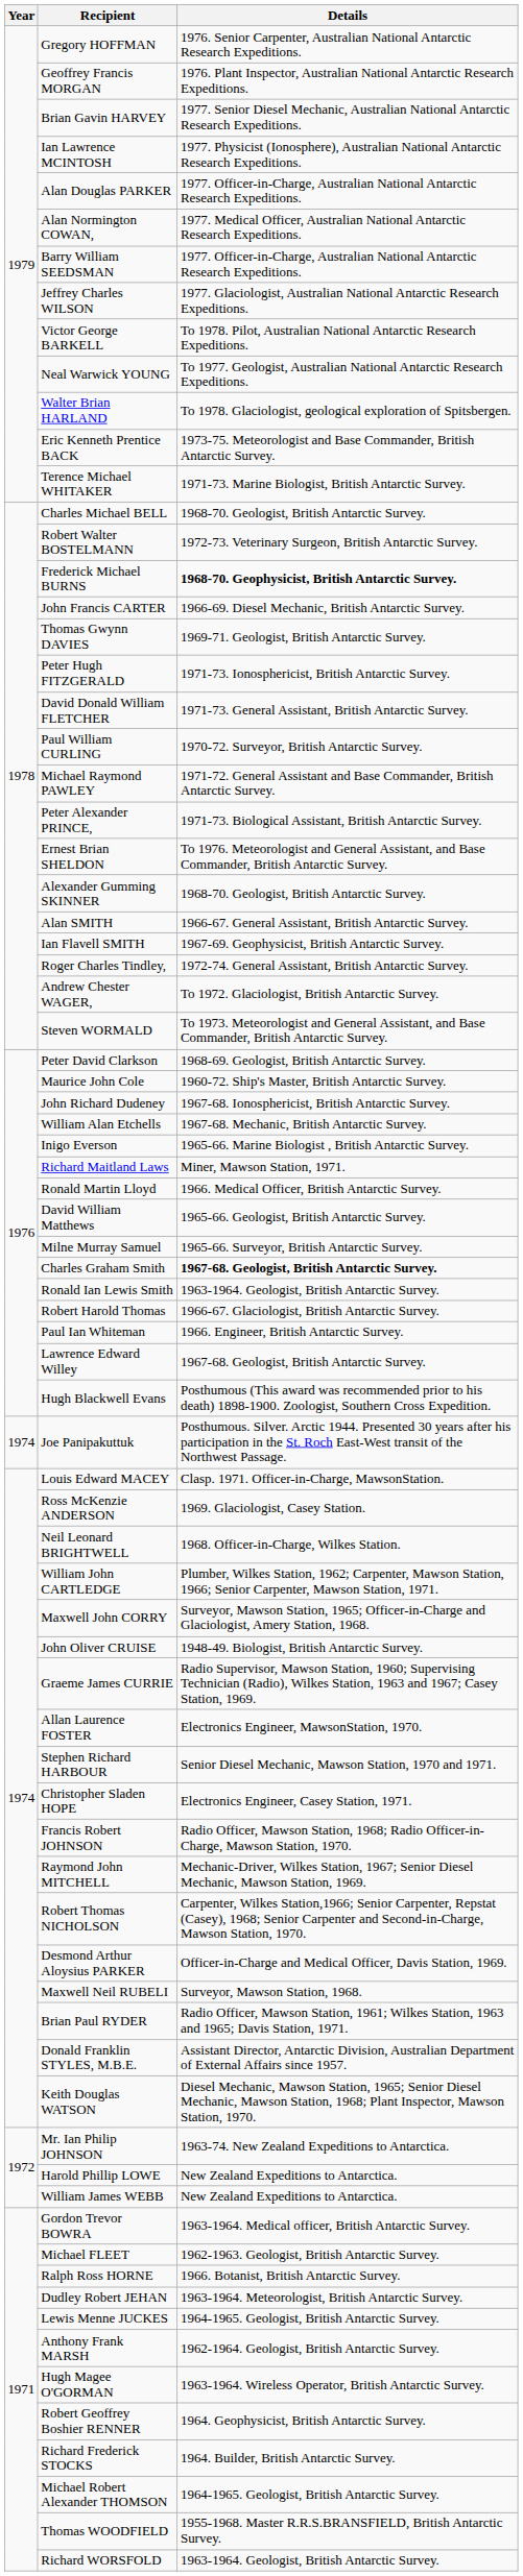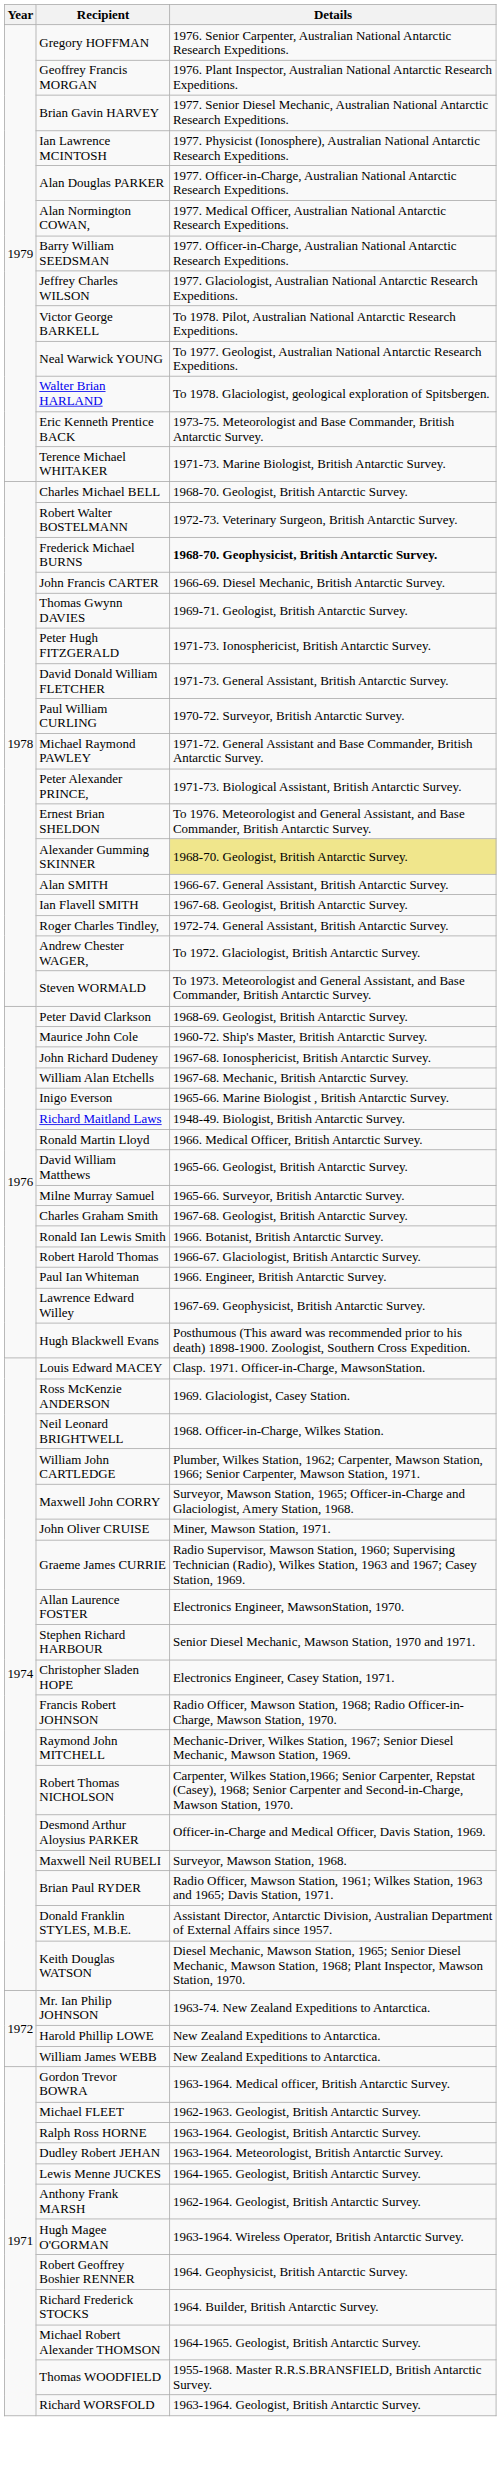 <table class="wikitable">
 <tr>
 <th>Year</th>
 <th>Recipient</th>
 <th>Details</th>
 </tr>
 <tr>
 <td rowspan="13">1979</td>
 <td>Gregory HOFFMAN</td>
 <td>1976. Senior Carpenter, Australian National Antarctic Research Expeditions.</td>
 </tr>
 <tr>
 <td>Geoffrey Francis MORGAN</td>
 <td>1976. Plant Inspector, Australian National Antarctic Research Expeditions.</td>
 </tr>
 <tr>
 <td>Brian Gavin HARVEY</td>
 <td>1977. Senior Diesel Mechanic, Australian National Antarctic Research Expeditions.</td>
 </tr>
 <tr>
 <td>Ian Lawrence MCINTOSH</td>
 <td>1977. Physicist (Ionosphere), Australian National Antarctic Research Expeditions.</td>
 </tr>
 <tr>
 <td>Alan Douglas PARKER</td>
 <td>1977. Officer-in-Charge, Australian National Antarctic Research Expeditions.</td>
 </tr>
 <tr>
 <td>Alan Normington COWAN,</td>
 <td>1977. Medical Officer, Australian National Antarctic Research Expeditions.</td>
 </tr>
 <tr>
 <td>Barry William SEEDSMAN</td>
 <td>1977. Officer-in-Charge, Australian National Antarctic Research Expeditions.</td>
 </tr>
 <tr>
 <td>Jeffrey Charles WILSON</td>
 <td>1977. Glaciologist, Australian National Antarctic Research Expeditions.</td>
 </tr>
 <tr>
 <td>Victor George BARKELL</td>
 <td>To 1978. Pilot, Australian National Antarctic Research Expeditions.</td>
 </tr>
 <tr>
 <td>Neal Warwick YOUNG</td>
 <td>To 1977. Geologist, Australian National Antarctic Research Expeditions.</td>
 </tr>
 <tr>
 <td><a href='#'>Walter Brian HARLAND</a></td>
 <td>To 1978. Glaciologist, geological exploration of Spitsbergen.</td>
 </tr>
 <tr>
 <td>Eric Kenneth Prentice BACK</td>
 <td>1973-75. Meteorologist and Base Commander, British Antarctic Survey.</td>
 </tr>
 <tr>
 <td>Terence Michael WHITAKER</td>
 <td>1971-73. Marine Biologist, British Antarctic Survey.</td>
 </tr>
 <tr>
 <td rowspan="17">1978</td>
 <td>Charles Michael BELL</td>
 <td>1968-70. Geologist, British Antarctic Survey.</td>
 </tr>
 <tr>
 <td>Robert Walter BOSTELMANN</td>
 <td>1972-73. Veterinary Surgeon, British Antarctic Survey.</td>
 </tr>
 <tr>
 <td>Frederick Michael BURNS</td>
 <td><strong>1968-70. Geophysicist, British Antarctic Survey.</strong></td>
 </tr>
 <tr>
 <td>John Francis CARTER</td>
 <td>1966-69. Diesel Mechanic, British Antarctic Survey.</td>
 </tr>
 <tr>
 <td>Thomas Gwynn DAVIES</td>
 <td>1969-71. Geologist, British Antarctic Survey.</td>
 </tr>
 <tr>
 <td>Peter Hugh FITZGERALD</td>
 <td>1971-73. Ionosphericist, British Antarctic Survey.</td>
 </tr>
 <tr>
 <td>David Donald William FLETCHER</td>
 <td>1971-73. General Assistant, British Antarctic Survey.</td>
 </tr>
 <tr>
 <td>Paul William CURLING</td>
 <td>1970-72. Surveyor, British Antarctic Survey.</td>
 </tr>
 <tr>
 <td>Michael Raymond PAWLEY</td>
 <td>1971-72. General Assistant and Base Commander, British Antarctic Survey.</td>
 </tr>
 <tr>
 <td>Peter Alexander PRINCE,</td>
 <td>1971-73. Biological Assistant, British Antarctic Survey.</td>
 </tr>
 <tr>
 <td>Ernest Brian SHELDON</td>
 <td>To 1976. Meteorologist and General Assistant, and Base Commander, British Antarctic Survey.</td>
 </tr>
 <tr>
 <td>Alexander Gumming SKINNER</td>
-<td>1968-70. Geologist, British Antarctic Survey.</td>
+<td style="background: khaki;">1968-70. Geologist, British Antarctic Survey.</td>
 </tr>
 <tr>
 <td>Alan SMITH</td>
 <td>1966-67. General Assistant, British Antarctic Survey.</td>
 </tr>
 <tr>
 <td>Ian Flavell SMITH</td>
-<td>1967-69. Geophysicist, British Antarctic Survey.</td>
+<td>1967-68. Geologist, British Antarctic Survey.</td>
 </tr>
 <tr>
 <td>Roger Charles Tindley,</td>
 <td>1972-74. General Assistant, British Antarctic Survey.</td>
 </tr>
 <tr>
 <td>Andrew Chester WAGER,</td>
 <td>To 1972. Glaciologist, British Antarctic Survey.</td>
 </tr>
 <tr>
 <td>Steven WORMALD</td>
 <td>To 1973. Meteorologist and General Assistant, and Base Commander, British Antarctic Survey.</td>
 </tr>
 <tr>
 <td rowspan="15">1976</td>
 <td>Peter David Clarkson</td>
 <td>1968-69. Geologist, British Antarctic Survey.</td>
 </tr>
 <tr>
 <td>Maurice John Cole</td>
 <td>1960-72. Ship's Master, British Antarctic Survey.</td>
 </tr>
 <tr>
 <td>John Richard Dudeney</td>
 <td>1967-68. Ionosphericist, British Antarctic Survey.</td>
 </tr>
 <tr>
 <td>William Alan Etchells</td>
 <td>1967-68. Mechanic, British Antarctic Survey.</td>
 </tr>
 <tr>
 <td>Inigo Everson</td>
 <td>1965-66. Marine Biologist , British Antarctic Survey.</td>
 </tr>
 <tr>
 <td><a href='#'>Richard Maitland Laws</a></td>
-<td>Miner, Mawson Station, 1971.</td>
+<td>1948-49. Biologist, British Antarctic Survey.</td>
 </tr>
 <tr>
 <td>Ronald Martin Lloyd</td>
 <td>1966. Medical Officer, British Antarctic Survey.</td>
 </tr>
 <tr>
 <td>David William Matthews</td>
 <td>1965-66. Geologist, British Antarctic Survey.</td>
 </tr>
 <tr>
 <td>Milne Murray Samuel</td>
 <td>1965-66. Surveyor, British Antarctic Survey.</td>
 </tr>
 <tr>
 <td>Charles Graham Smith</td>
-<td><strong>1967-68. Geologist, British Antarctic Survey.</strong></td>
+<td>1967-68. Geologist, British Antarctic Survey.</td>
 </tr>
 <tr>
 <td>Ronald Ian Lewis Smith</td>
-<td>1963-1964. Geologist, British Antarctic Survey.</td>
+<td>1966. Botanist, British Antarctic Survey.</td>
 </tr>
 <tr>
 <td>Robert Harold Thomas</td>
 <td>1966-67. Glaciologist, British Antarctic Survey.</td>
 </tr>
 <tr>
 <td>Paul Ian Whiteman</td>
 <td>1966. Engineer, British Antarctic Survey.</td>
 </tr>
 <tr>
 <td>Lawrence Edward Willey</td>
-<td>1967-68. Geologist, British Antarctic Survey.</td>
+<td>1967-69. Geophysicist, British Antarctic Survey.</td>
 </tr>
 <tr>
 <td>Hugh Blackwell Evans</td>
 <td>Posthumous (This award was recommended prior to his death) 1898-1900. Zoologist, Southern Cross Expedition.</td>
-</tr>
-<tr>
-<td>1974</td>
-<td>Joe Panipakuttuk</td>
-<td>Posthumous. Silver. Arctic 1944. Presented 30 years after his participation in the <a href='#'>St. Roch</a> East-West transit of the Northwest Passage.</td>
 </tr>
 <tr>
 <td rowspan="18">1974</td>
 <td>Louis Edward MACEY</td>
 <td>Clasp. 1971. Officer-in-Charge, MawsonStation.</td>
 </tr>
 <tr>
 <td>Ross McKenzie ANDERSON</td>
 <td>1969. Glaciologist, Casey Station.</td>
 </tr>
 <tr>
 <td>Neil Leonard BRIGHTWELL</td>
 <td>1968. Officer-in-Charge, Wilkes Station.</td>
 </tr>
 <tr>
 <td>William John CARTLEDGE</td>
 <td>Plumber, Wilkes Station, 1962; Carpenter, Mawson Station, 1966; Senior Carpenter, Mawson Station, 1971.</td>
 </tr>
 <tr>
 <td>Maxwell John CORRY</td>
 <td>Surveyor, Mawson Station, 1965; Officer-in-Charge and Glaciologist, Amery Station, 1968.</td>
 </tr>
 <tr>
 <td>John Oliver CRUISE</td>
-<td>1948-49. Biologist, British Antarctic Survey.</td>
+<td>Miner, Mawson Station, 1971.</td>
 </tr>
 <tr>
 <td>Graeme James CURRIE</td>
 <td>Radio Supervisor, Mawson Station, 1960; Supervising Technician (Radio), Wilkes Station, 1963 and 1967; Casey Station, 1969.</td>
 </tr>
 <tr>
 <td>Allan Laurence FOSTER</td>
 <td>Electronics Engineer, MawsonStation, 1970.</td>
 </tr>
 <tr>
 <td>Stephen Richard HARBOUR</td>
 <td>Senior Diesel Mechanic, Mawson Station, 1970 and 1971.</td>
 </tr>
 <tr>
 <td>Christopher Sladen HOPE</td>
 <td>Electronics Engineer, Casey Station, 1971.</td>
 </tr>
 <tr>
 <td>Francis Robert JOHNSON</td>
 <td>Radio Officer, Mawson Station, 1968; Radio Officer-in-Charge, Mawson Station, 1970.</td>
 </tr>
 <tr>
 <td>Raymond John MITCHELL</td>
 <td>Mechanic-Driver, Wilkes Station, 1967; Senior Diesel Mechanic, Mawson Station, 1969.</td>
 </tr>
 <tr>
 <td>Robert Thomas NICHOLSON</td>
 <td>Carpenter, Wilkes Station,1966; Senior Carpenter, Repstat (Casey), 1968; Senior Carpenter and Second-in-Charge, Mawson Station, 1970.</td>
 </tr>
 <tr>
 <td>Desmond Arthur Aloysius PARKER</td>
 <td>Officer-in-Charge and Medical Officer, Davis Station, 1969.</td>
 </tr>
 <tr>
 <td>Maxwell Neil RUBELI</td>
 <td>Surveyor, Mawson Station, 1968.</td>
 </tr>
 <tr>
 <td>Brian Paul RYDER</td>
 <td>Radio Officer, Mawson Station, 1961; Wilkes Station, 1963 and 1965; Davis Station, 1971.</td>
 </tr>
 <tr>
 <td>Donald Franklin STYLES, M.B.E.</td>
 <td>Assistant Director, Antarctic Division, Australian Department of External Affairs since 1957.</td>
 </tr>
 <tr>
 <td>Keith Douglas WATSON</td>
 <td>Diesel Mechanic, Mawson Station, 1965; Senior Diesel Mechanic, Mawson Station, 1968; Plant Inspector, Mawson Station, 1970.</td>
 </tr>
 <tr>
 <td rowspan="3">1972</td>
 <td>Mr. Ian Philip JOHNSON</td>
 <td>1963-74. New Zealand Expeditions to Antarctica.</td>
 </tr>
 <tr>
 <td>Harold Phillip LOWE</td>
 <td>New Zealand Expeditions to Antarctica.</td>
 </tr>
 <tr>
 <td>William James WEBB</td>
 <td>New Zealand Expeditions to Antarctica.</td>
 </tr>
 <tr>
 <td rowspan="12">1971</td>
 <td>Gordon Trevor BOWRA</td>
 <td>1963-1964. Medical officer, British Antarctic Survey.</td>
 </tr>
 <tr>
 <td>Michael FLEET</td>
 <td>1962-1963. Geologist, British Antarctic Survey.</td>
 </tr>
 <tr>
 <td>Ralph Ross HORNE</td>
-<td>1966. Botanist, British Antarctic Survey.</td>
+<td>1963-1964. Geologist, British Antarctic Survey.</td>
 </tr>
 <tr>
 <td>Dudley Robert JEHAN</td>
 <td>1963-1964. Meteorologist, British Antarctic Survey.</td>
 </tr>
 <tr>
 <td>Lewis Menne JUCKES</td>
 <td>1964-1965. Geologist, British Antarctic Survey.</td>
 </tr>
 <tr>
 <td>Anthony Frank MARSH</td>
 <td>1962-1964. Geologist, British Antarctic Survey.</td>
 </tr>
 <tr>
 <td>Hugh Magee O'GORMAN</td>
 <td>1963-1964. Wireless Operator, British Antarctic Survey.</td>
 </tr>
 <tr>
 <td>Robert Geoffrey Boshier RENNER</td>
 <td>1964. Geophysicist, British Antarctic Survey.</td>
 </tr>
 <tr>
 <td>Richard Frederick STOCKS</td>
 <td>1964. Builder, British Antarctic Survey.</td>
 </tr>
 <tr>
 <td>Michael Robert Alexander THOMSON</td>
 <td>1964-1965. Geologist, British Antarctic Survey.</td>
 </tr>
 <tr>
 <td>Thomas WOODFIELD</td>
 <td>1955-1968. Master R.R.S.BRANSFIELD, British Antarctic Survey.</td>
 </tr>
 <tr>
 <td>Richard WORSFOLD</td>
 <td>1963-1964. Geologist, British Antarctic Survey.</td>
 </tr>
 </table>
